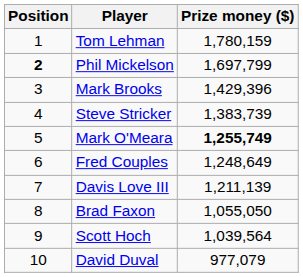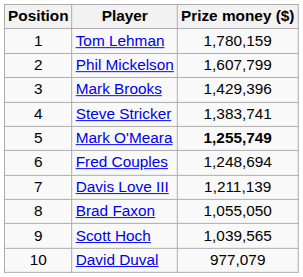 <table class="wikitable">
 <tr>
 <th>Position</th>
 <th>Player</th>
 <th>Prize money ($)</th>
 </tr>
 <tr>
 <td align=center>1</td>
 <td> <a href='#'>Tom Lehman</a></td>
 <td align=center>1,780,159</td>
 </tr>
 <tr>
-<td align=center><strong>2</strong></td>
+<td align=center>2</td>
 <td> <a href='#'>Phil Mickelson</a></td>
-<td align=center>1,697,799</td>
+<td align=center>1,607,799</td>
 </tr>
 <tr>
 <td align=center>3</td>
 <td> <a href='#'>Mark Brooks</a></td>
 <td align=center>1,429,396</td>
 </tr>
 <tr>
 <td align=center>4</td>
 <td> <a href='#'>Steve Stricker</a></td>
-<td align=center>1,383,739</td>
+<td align=center>1,383,741</td>
 </tr>
 <tr>
 <td align=center>5</td>
 <td> <a href='#'>Mark O'Meara</a></td>
 <td align=center><strong>1,255,749</strong></td>
 </tr>
 <tr>
 <td align=center>6</td>
 <td> <a href='#'>Fred Couples</a></td>
-<td align=center>1,248,649</td>
+<td align=center>1,248,694</td>
 </tr>
 <tr>
 <td align=center>7</td>
 <td> <a href='#'>Davis Love III</a></td>
 <td align=center>1,211,139</td>
 </tr>
 <tr>
 <td align=center>8</td>
 <td> <a href='#'>Brad Faxon</a></td>
 <td align=center>1,055,050</td>
 </tr>
 <tr>
 <td align=center>9</td>
 <td> <a href='#'>Scott Hoch</a></td>
-<td align=center>1,039,564</td>
+<td align=center>1,039,565</td>
 </tr>
 <tr>
 <td align=center>10</td>
 <td> <a href='#'>David Duval</a></td>
 <td align=center>977,079</td>
 </tr>
 </table>
